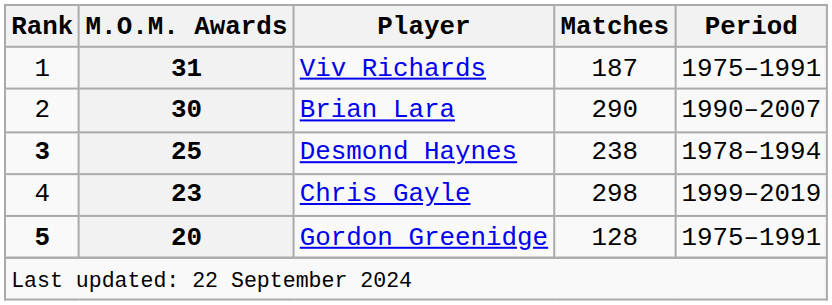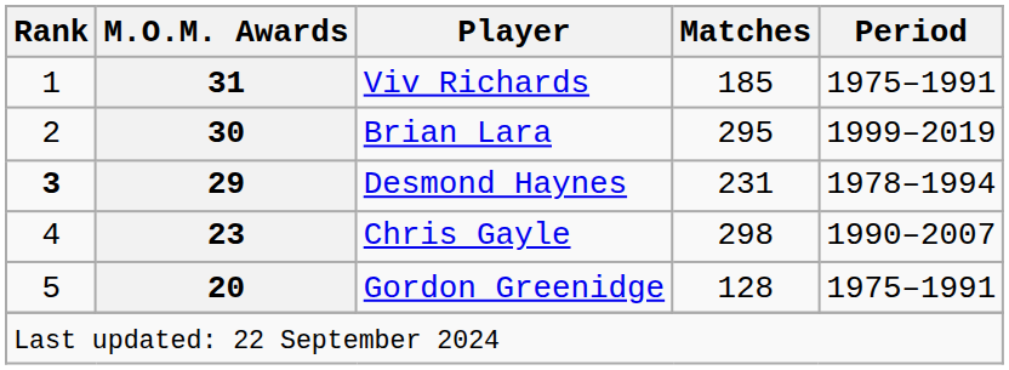 <table class="wikitable sortable">
 <tr>
 <th scope=col>Rank</th>
 <th scope=col>M.O.M. Awards</th>
 <th scope=col>Player</th>
 <th scope=col>Matches</th>
 <th scope=col>Period</th>
 </tr>
 <tr>
 <td align=center>1</td>
 <th>31</th>
 <td><a href='#'>Viv Richards</a></td>
-<td align=center>187</td>
+<td align=center>185</td>
 <td>1975–1991</td>
 </tr>
 <tr>
 <td align=center>2</td>
 <th>30</th>
 <td><a href='#'>Brian Lara</a></td>
-<td align=center>290</td>
-<td>1990–2007</td>
+<td align=center>295</td>
+<td>1999–2019</td>
 </tr>
 <tr>
 <td align=center><strong>3</strong></td>
-<th>25</th>
+<th>29</th>
 <td><a href='#'>Desmond Haynes</a></td>
-<td align=center>238</td>
+<td align=center>231</td>
 <td>1978–1994</td>
 </tr>
 <tr>
 <td align=center>4</td>
 <th>23</th>
 <td><a href='#'>Chris Gayle</a></td>
 <td align=center>298</td>
-<td>1999–2019</td>
+<td>1990–2007</td>
 </tr>
 <tr>
-<td align=center><strong>5</strong></td>
+<td align=center>5</td>
 <th>20</th>
 <td><a href='#'>Gordon Greenidge</a></td>
 <td align=center>128</td>
 <td>1975–1991</td>
 </tr>
 <tr>
 </tr>
 <tr class=sortbottom>
 <td colspan=5><small>Last updated: 22 September 2024</small></td>
 </tr>
 </table>
